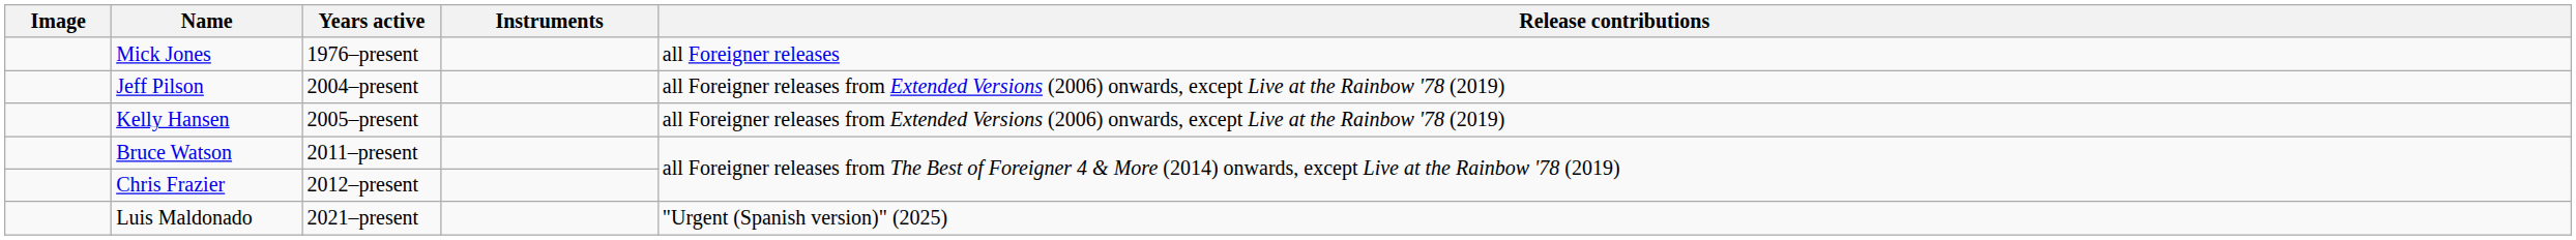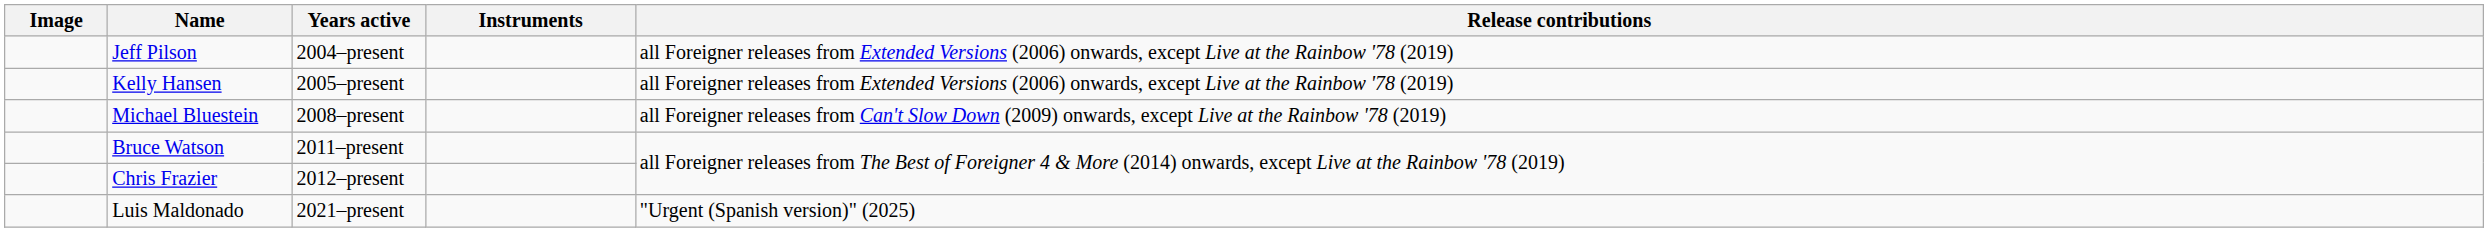 <table class="wikitable" border="1" width=100%>
 <tr>
 <th width="75">Image</th>
 <th width="140">Name</th>
 <th width="100">Years active</th>
 <th width="160">Instruments</th>
 <th>Release contributions</th>
-</tr>
-<tr>
-<td></td>
-<td><a href='#'>Mick Jones</a></td>
-<td>1976–present </td>
-<td></td>
-<td>all <a href='#'>Foreigner releases</a></td>
 </tr>
 <tr>
 <td></td>
 <td><a href='#'>Jeff Pilson</a></td>
 <td>2004–present</td>
 <td></td>
 <td>all Foreigner releases from <em><a href='#'>Extended Versions</a></em> (2006) onwards, except <em>Live at the Rainbow '78</em> (2019)</td>
 </tr>
 <tr>
 <td></td>
 <td><a href='#'>Kelly Hansen</a></td>
 <td>2005–present </td>
 <td></td>
 <td>all Foreigner releases from <em>Extended Versions</em> (2006) onwards, except <em>Live at the Rainbow '78</em> (2019)</td>
+</tr>
+<tr>
+<td></td>
+<td><a href='#'>Michael Bluestein</a></td>
+<td>2008–present</td>
+<td></td>
+<td>all Foreigner releases from <em><a href='#'>Can't Slow Down</a></em> (2009) onwards, except <em>Live at the Rainbow '78</em> (2019)</td>
 </tr>
 <tr>
 <td></td>
 <td><a href='#'>Bruce Watson</a></td>
 <td>2011–present</td>
 <td></td>
 <td rowspan="2">all Foreigner releases from <em>The Best of Foreigner 4 & More</em> (2014) onwards, except <em>Live at the Rainbow '78</em> (2019)</td>
 </tr>
 <tr>
 <td></td>
 <td><a href='#'>Chris Frazier</a></td>
 <td>2012–present</td>
 <td></td>
 </tr>
 <tr>
 <td></td>
 <td>Luis Maldonado</td>
 <td>2021–present</td>
 <td></td>
 <td>"Urgent (Spanish version)" (2025)</td>
 </tr>
 </table>
